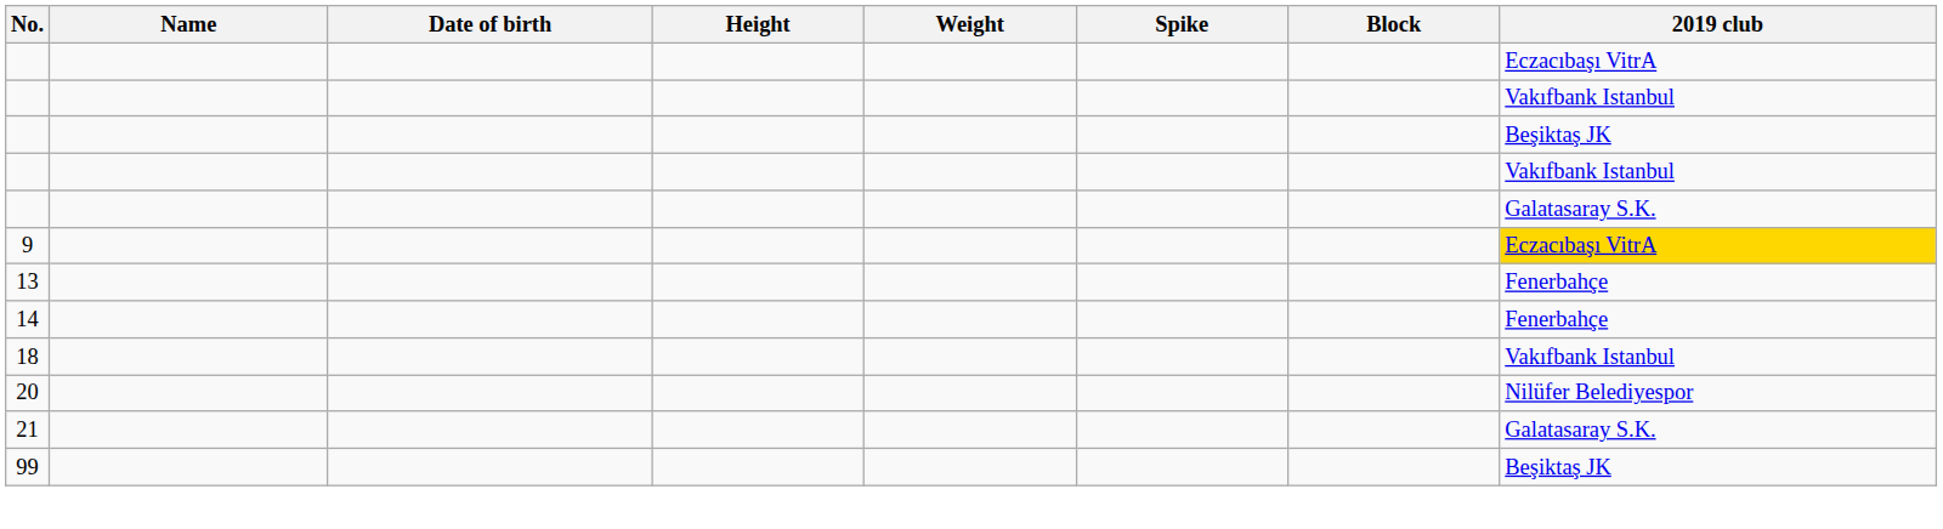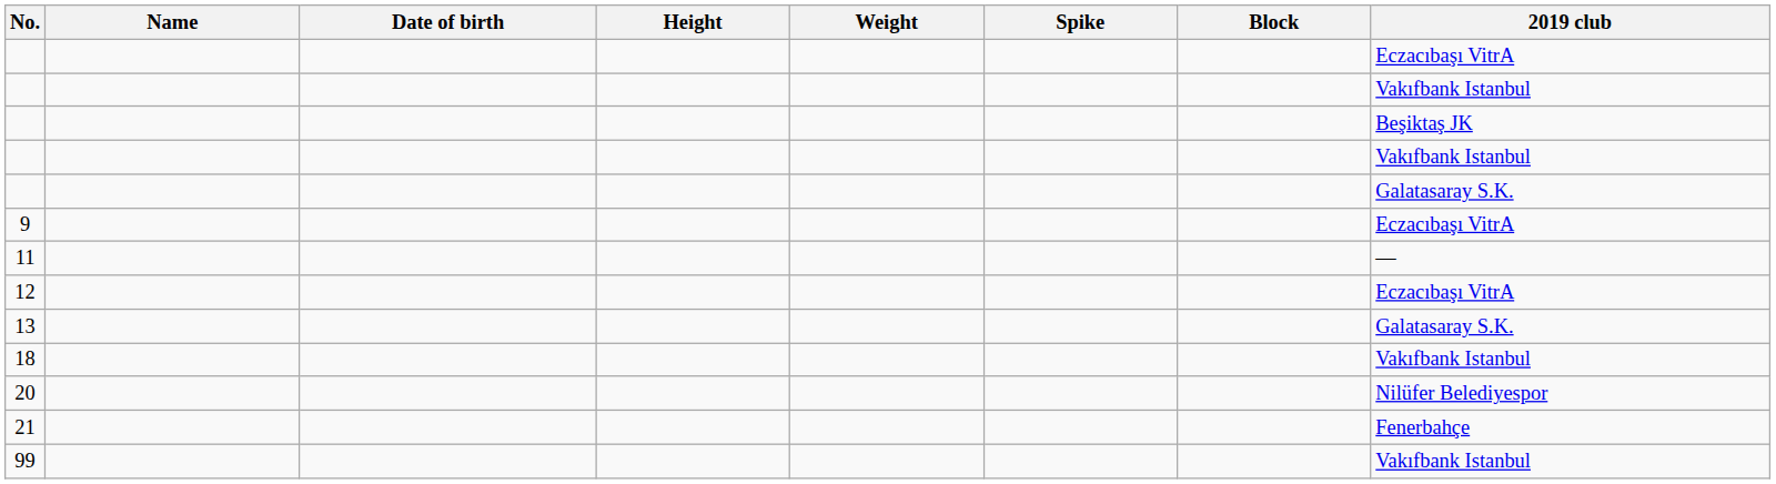 <table class="wikitable sortable" style="font-size:90%; text-align:center;">
 <tr>
 <th>No.</th>
 <th style="width:12em">Name</th>
 <th style="width:14em">Date of birth</th>
 <th style="width:9em">Height</th>
 <th style="width:9em">Weight</th>
 <th style="width:9em">Spike</th>
 <th style="width:9em">Block</th>
 <th style="width:19em">2019 club</th>
 </tr>
 <tr>
 <td></td>
 <td align=left></td>
 <td align=right></td>
 <td></td>
 <td></td>
 <td></td>
 <td></td>
 <td align=left> <a href='#'>Eczacıbaşı VitrA</a></td>
 </tr>
 <tr>
 <td></td>
 <td align=left></td>
 <td align=right></td>
 <td></td>
 <td></td>
 <td></td>
 <td></td>
 <td align=left> <a href='#'>Vakıfbank Istanbul</a></td>
 </tr>
 <tr>
 <td></td>
 <td align=left></td>
 <td align=right></td>
 <td></td>
 <td></td>
 <td></td>
 <td></td>
 <td align=left> <a href='#'>Beşiktaş JK</a></td>
 </tr>
 <tr>
 <td></td>
 <td align=left></td>
 <td align=right></td>
 <td></td>
 <td></td>
 <td></td>
 <td></td>
 <td align=left> <a href='#'>Vakıfbank Istanbul</a></td>
 </tr>
 <tr>
 <td></td>
 <td align=left></td>
 <td align=right></td>
 <td></td>
 <td></td>
 <td></td>
 <td></td>
 <td align=left> <a href='#'>Galatasaray S.K.</a></td>
 </tr>
 <tr>
 <td>9</td>
 <td align=left></td>
 <td align=right></td>
 <td></td>
 <td></td>
 <td></td>
 <td></td>
-<td align=left style="background: gold;"> <a href='#'>Eczacıbaşı VitrA</a></td>
+<td align=left> <a href='#'>Eczacıbaşı VitrA</a></td>
+</tr>
+<tr>
+<td>11</td>
+<td align=left></td>
+<td align=right></td>
+<td></td>
+<td></td>
+<td></td>
+<td></td>
+<td align=left>—</td>
+</tr>
+<tr>
+<td>12</td>
+<td align=left></td>
+<td align=right></td>
+<td></td>
+<td></td>
+<td></td>
+<td></td>
+<td align=left> <a href='#'>Eczacıbaşı VitrA</a></td>
 </tr>
 <tr>
 <td>13</td>
 <td align=left></td>
 <td align=right></td>
 <td></td>
 <td></td>
 <td></td>
 <td></td>
-<td align=left> <a href='#'>Fenerbahçe</a></td>
-</tr>
-<tr>
-<td>14</td>
-<td align=left></td>
-<td align=right></td>
-<td></td>
-<td></td>
-<td></td>
-<td></td>
-<td align=left> <a href='#'>Fenerbahçe</a></td>
+<td align=left> <a href='#'>Galatasaray S.K.</a></td>
 </tr>
 <tr>
 <td>18</td>
 <td align=left></td>
 <td align=right></td>
 <td></td>
 <td></td>
 <td></td>
 <td></td>
 <td align=left> <a href='#'>Vakıfbank Istanbul</a></td>
 </tr>
 <tr>
 <td>20</td>
 <td align=left></td>
 <td align=right></td>
 <td></td>
 <td></td>
 <td></td>
 <td></td>
 <td align=left> <a href='#'>Nilüfer Belediyespor</a></td>
 </tr>
 <tr>
 <td>21</td>
 <td align=left></td>
 <td align=right></td>
 <td></td>
 <td></td>
 <td></td>
 <td></td>
-<td align=left> <a href='#'>Galatasaray S.K.</a></td>
+<td align=left> <a href='#'>Fenerbahçe</a></td>
 </tr>
 <tr>
 <td>99</td>
 <td align=left></td>
 <td align=right></td>
 <td></td>
 <td></td>
 <td></td>
 <td></td>
-<td align=left> <a href='#'>Beşiktaş JK</a></td>
+<td align=left> <a href='#'>Vakıfbank Istanbul</a></td>
 </tr>
 </table>
